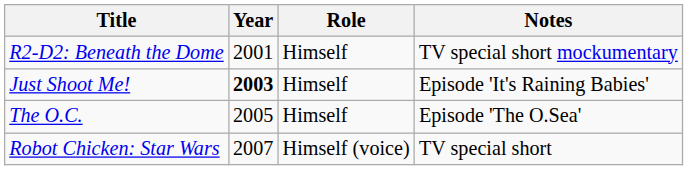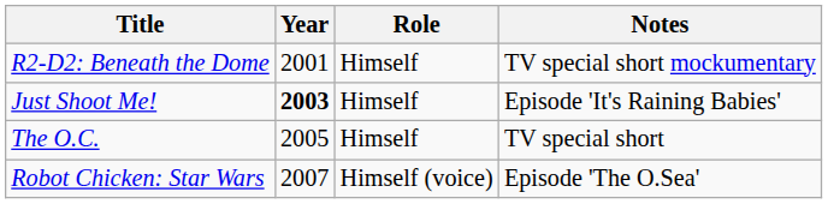 <table class="wikitable plainrowheaders sortable">
 <tr>
 <th>Title</th>
 <th>Year</th>
 <th>Role</th>
 <th>Notes</th>
 </tr>
 <tr>
 <td scope="row"><em><a href='#'>R2-D2: Beneath the Dome</a></em></td>
 <td>2001</td>
 <td>Himself</td>
 <td>TV special short <a href='#'>mockumentary</a></td>
 </tr>
 <tr>
 <td scope="row"><em><a href='#'>Just Shoot Me!</a></em></td>
 <td><strong>2003</strong></td>
 <td>Himself</td>
 <td>Episode 'It's Raining Babies'</td>
 </tr>
 <tr>
 <td scope="row"><em><a href='#'>The O.C.</a></em></td>
 <td>2005</td>
 <td>Himself</td>
-<td>Episode 'The O.Sea'</td>
+<td>TV special short</td>
 </tr>
 <tr>
 <td scope="row"><em><a href='#'>Robot Chicken: Star Wars</a></em></td>
 <td>2007</td>
 <td>Himself (voice)</td>
-<td>TV special short</td>
+<td>Episode 'The O.Sea'</td>
 </tr>
 </table>
